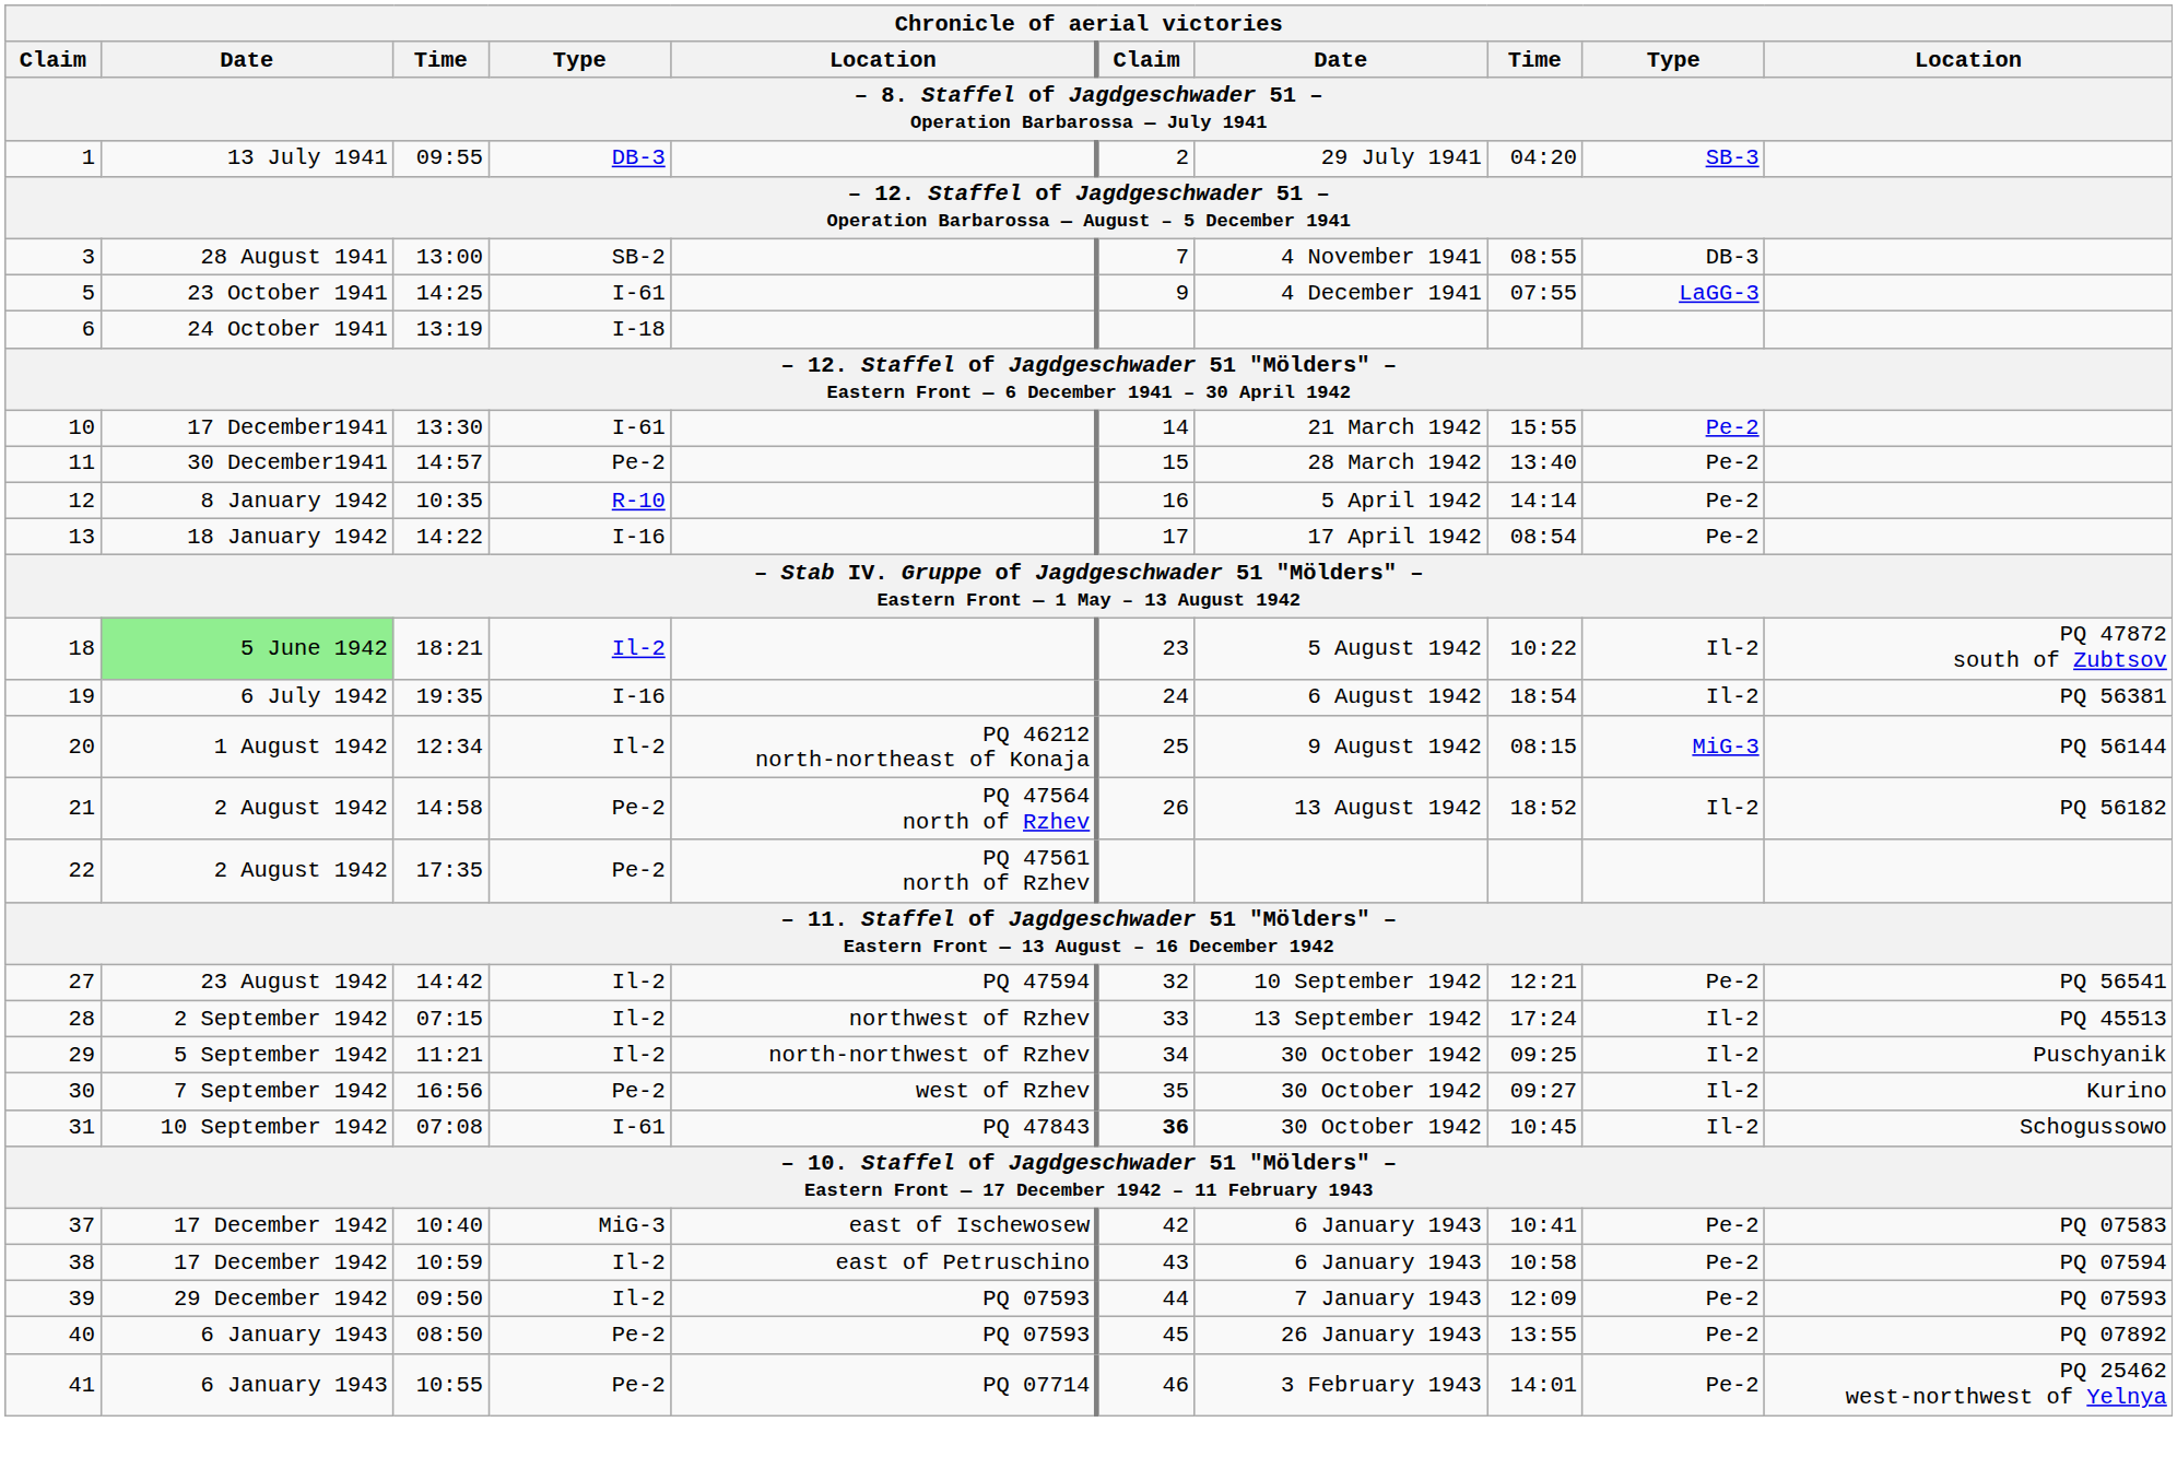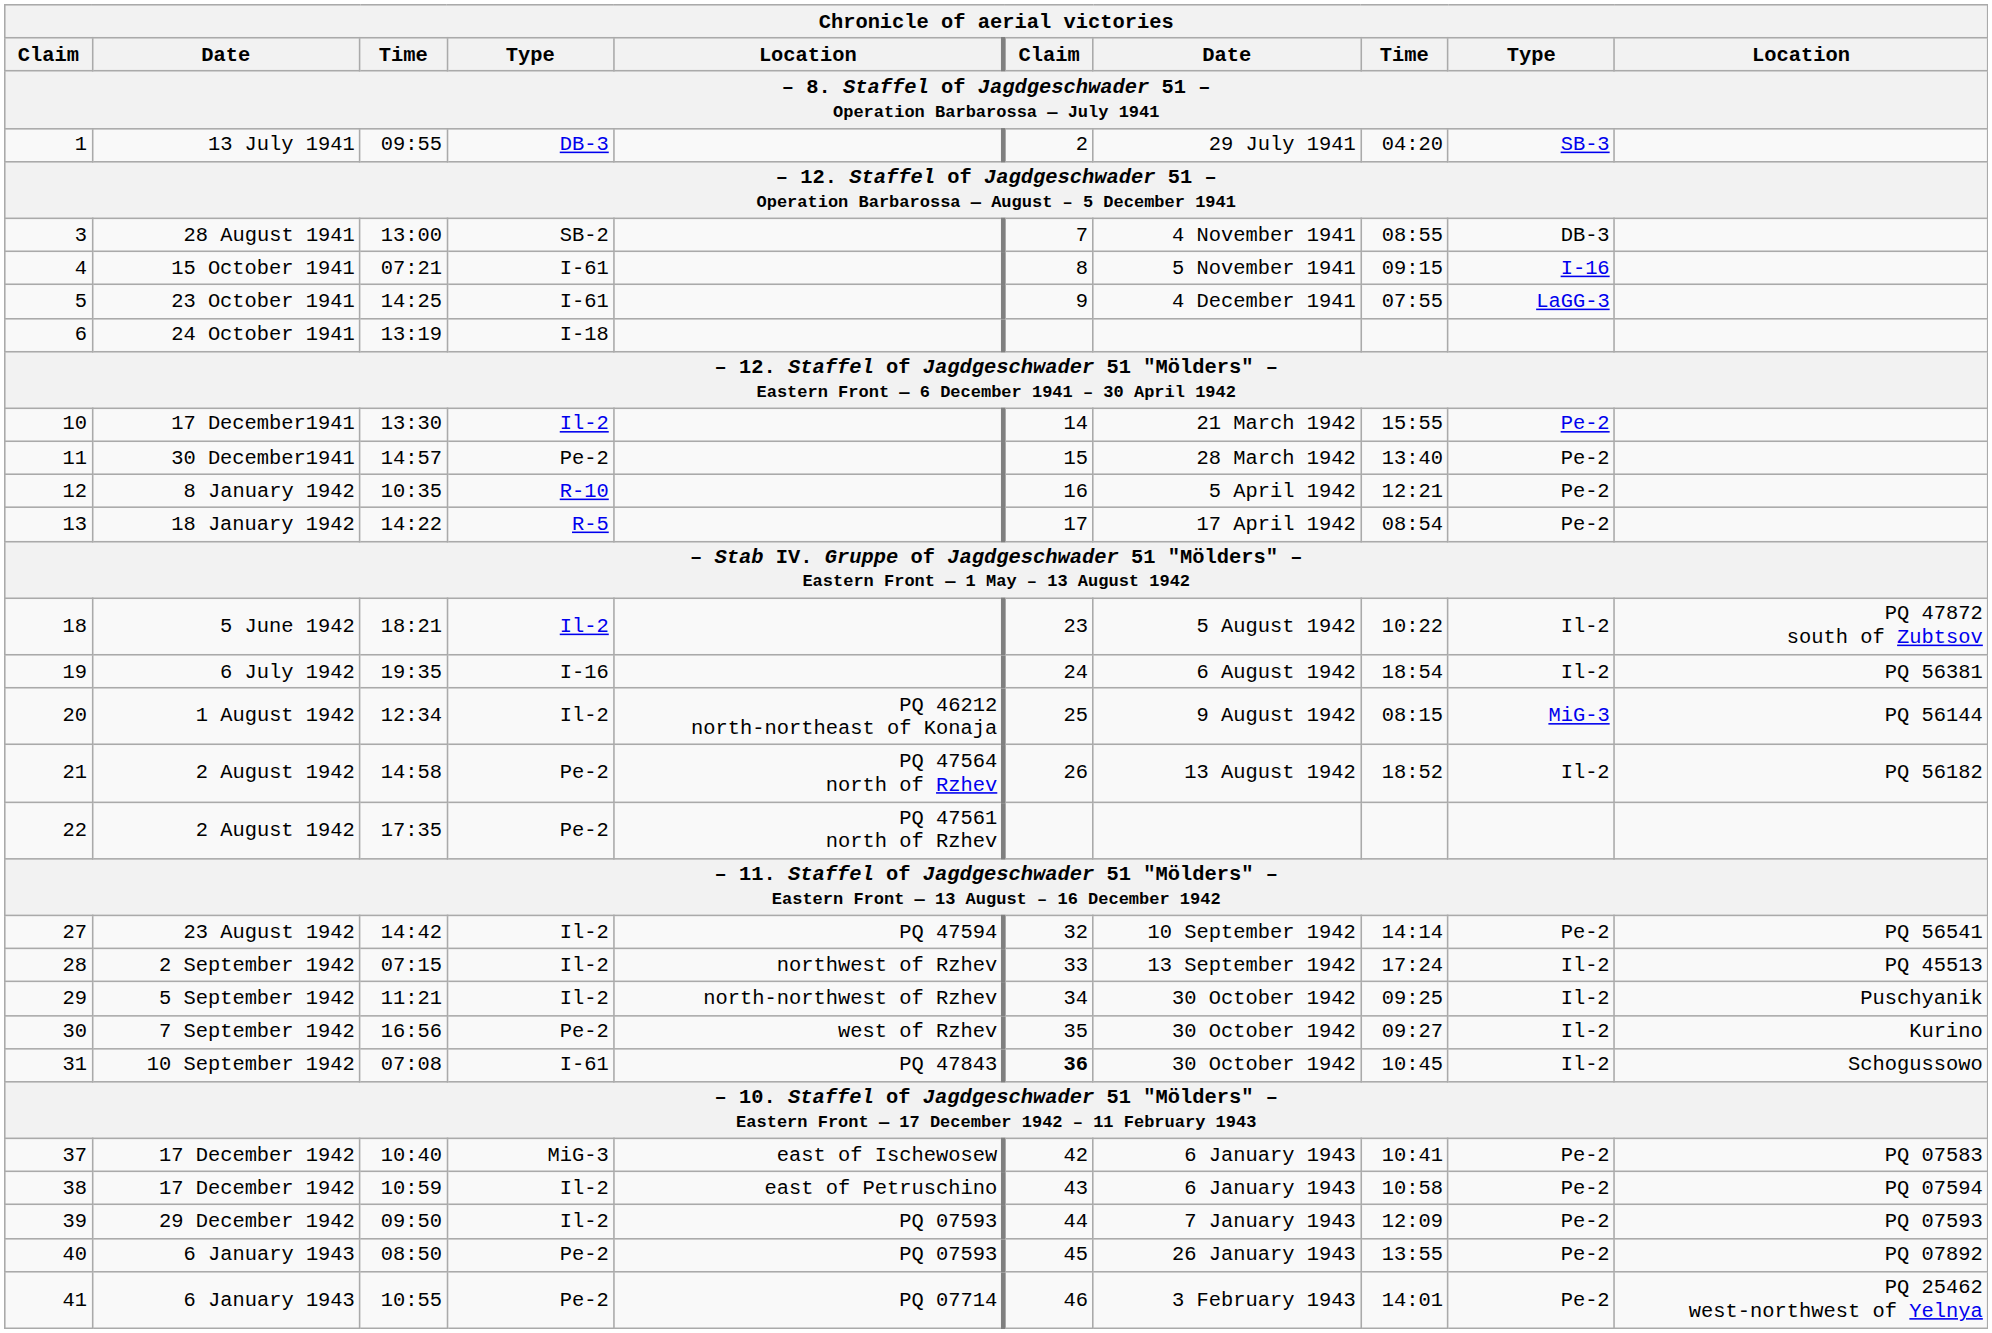 <table class="wikitable plainrowheaders collapsible" style="margin-left: auto; margin-right: auto; border: none; text-align:right; width: 100%;">
 <tr>
 <th colspan="10">Chronicle of aerial victories</th>
 </tr>
 <tr>
 <th scope="col">Claim</th>
 <th scope="col">Date</th>
 <th scope="col">Time</th>
 <th scope="col" width="100px">Type</th>
 <th scope="col">Location</th>
 <th scope="col" style="border-left: 3px solid grey;">Claim</th>
 <th scope="col">Date</th>
 <th scope="col">Time</th>
 <th scope="col" width="100px">Type</th>
 <th scope="col">Location</th>
 </tr>
 <tr>
 <th colspan="10">– 8. <em>Staffel</em> of <em>Jagdgeschwader</em> 51 –<br><small>Operation Barbarossa — July 1941</small></th>
 </tr>
 <tr>
 <td>1</td>
 <td>13 July 1941</td>
 <td>09:55</td>
 <td><a href='#'>DB-3</a></td>
 <td></td>
 <td style="border-left: 3px solid grey;">2</td>
 <td>29 July 1941</td>
 <td>04:20</td>
 <td><a href='#'>SB-3</a></td>
 <td></td>
 </tr>
 <tr>
 <th colspan="10">– 12. <em>Staffel</em> of <em>Jagdgeschwader</em> 51 –<br><small>Operation Barbarossa — August – 5 December 1941</small></th>
 </tr>
 <tr>
 <td>3</td>
 <td>28 August 1941</td>
 <td>13:00</td>
 <td>SB-2</td>
 <td></td>
 <td style="border-left: 3px solid grey;">7</td>
 <td>4 November 1941</td>
 <td>08:55</td>
 <td>DB-3</td>
 <td></td>
 </tr>
 <tr>
+<td>4</td>
+<td>15 October 1941</td>
+<td>07:21</td>
+<td>I-61</td>
+<td></td>
+<td style="border-left: 3px solid grey;">8</td>
+<td>5 November 1941</td>
+<td>09:15</td>
+<td><a href='#'>I-16</a></td>
+<td></td>
+</tr>
+<tr>
 <td>5</td>
 <td>23 October 1941</td>
 <td>14:25</td>
 <td>I-61</td>
 <td></td>
 <td style="border-left: 3px solid grey;">9</td>
 <td>4 December 1941</td>
 <td>07:55</td>
 <td><a href='#'>LaGG-3</a></td>
 <td></td>
 </tr>
 <tr>
 <td>6</td>
 <td>24 October 1941</td>
 <td>13:19</td>
 <td>I-18</td>
 <td></td>
 <td style="border-left: 3px solid grey;"></td>
 <td></td>
 <td></td>
 <td></td>
 <td></td>
 </tr>
 <tr>
 <th colspan="10">– 12. <em>Staffel</em> of <em>Jagdgeschwader</em> 51 "Mölders" –<br><small>Eastern Front — 6 December 1941 – 30 April 1942</small></th>
 </tr>
 <tr>
 <td>10</td>
 <td>17 December1941</td>
 <td>13:30</td>
-<td>I-61</td>
+<td><a href='#'>Il-2</a></td>
 <td></td>
 <td style="border-left: 3px solid grey;">14</td>
 <td>21 March 1942</td>
 <td>15:55</td>
 <td><a href='#'>Pe-2</a></td>
 <td></td>
 </tr>
 <tr>
 <td>11</td>
 <td>30 December1941</td>
 <td>14:57</td>
 <td>Pe-2</td>
 <td></td>
 <td style="border-left: 3px solid grey;">15</td>
 <td>28 March 1942</td>
 <td>13:40</td>
 <td>Pe-2</td>
 <td></td>
 </tr>
 <tr>
 <td>12</td>
 <td>8 January 1942</td>
 <td>10:35</td>
 <td><a href='#'>R-10</a></td>
 <td></td>
 <td style="border-left: 3px solid grey;">16</td>
 <td>5 April 1942</td>
-<td>14:14</td>
+<td>12:21</td>
 <td>Pe-2</td>
 <td></td>
 </tr>
 <tr>
 <td>13</td>
 <td>18 January 1942</td>
 <td>14:22</td>
-<td>I-16</td>
+<td><a href='#'>R-5</a></td>
 <td></td>
 <td style="border-left: 3px solid grey;">17</td>
 <td>17 April 1942</td>
 <td>08:54</td>
 <td>Pe-2</td>
 <td></td>
 </tr>
 <tr>
 <th colspan="10">– <em>Stab</em> IV. <em>Gruppe</em> of <em>Jagdgeschwader</em> 51 "Mölders" –<br><small>Eastern Front — 1 May – 13 August 1942</small></th>
 </tr>
 <tr>
 <td>18</td>
-<td style="background: lightgreen;">5 June 1942</td>
+<td>5 June 1942</td>
 <td>18:21</td>
 <td><a href='#'>Il-2</a></td>
 <td></td>
 <td style="border-left: 3px solid grey;">23</td>
 <td>5 August 1942</td>
 <td>10:22</td>
 <td>Il-2</td>
 <td>PQ 47872<br> south of <a href='#'>Zubtsov</a></td>
 </tr>
 <tr>
 <td>19</td>
 <td>6 July 1942</td>
 <td>19:35</td>
 <td>I-16</td>
 <td></td>
 <td style="border-left: 3px solid grey;">24</td>
 <td>6 August 1942</td>
 <td>18:54</td>
 <td>Il-2</td>
 <td>PQ 56381</td>
 </tr>
 <tr>
 <td>20</td>
 <td>1 August 1942</td>
 <td>12:34</td>
 <td>Il-2</td>
 <td>PQ 46212<br> north-northeast of Konaja</td>
 <td style="border-left: 3px solid grey;">25</td>
 <td>9 August 1942</td>
 <td>08:15</td>
 <td><a href='#'>MiG-3</a></td>
 <td>PQ 56144</td>
 </tr>
 <tr>
 <td>21</td>
 <td>2 August 1942</td>
 <td>14:58</td>
 <td>Pe-2</td>
 <td>PQ 47564<br> north of <a href='#'>Rzhev</a></td>
 <td style="border-left: 3px solid grey;">26</td>
 <td>13 August 1942</td>
 <td>18:52</td>
 <td>Il-2</td>
 <td>PQ 56182</td>
 </tr>
 <tr>
 <td>22</td>
 <td>2 August 1942</td>
 <td>17:35</td>
 <td>Pe-2</td>
 <td>PQ 47561<br> north of Rzhev</td>
 <td style="border-left: 3px solid grey;"></td>
 <td></td>
 <td></td>
 <td></td>
 <td></td>
 </tr>
 <tr>
 <th colspan="10">– 11. <em>Staffel</em> of <em>Jagdgeschwader</em> 51 "Mölders" –<br><small>Eastern Front — 13 August – 16 December 1942</small></th>
 </tr>
 <tr>
 <td>27</td>
 <td>23 August 1942</td>
 <td>14:42</td>
 <td>Il-2</td>
 <td>PQ 47594</td>
 <td style="border-left: 3px solid grey;">32</td>
 <td>10 September 1942</td>
-<td>12:21</td>
+<td>14:14</td>
 <td>Pe-2</td>
 <td>PQ 56541</td>
 </tr>
 <tr>
 <td>28</td>
 <td>2 September 1942</td>
 <td>07:15</td>
 <td>Il-2</td>
 <td>northwest of Rzhev</td>
 <td style="border-left: 3px solid grey;">33</td>
 <td>13 September 1942</td>
 <td>17:24</td>
 <td>Il-2</td>
 <td>PQ 45513</td>
 </tr>
 <tr>
 <td>29</td>
 <td>5 September 1942</td>
 <td>11:21</td>
 <td>Il-2</td>
 <td>north-northwest of Rzhev</td>
 <td style="border-left: 3px solid grey;">34</td>
 <td>30 October 1942</td>
 <td>09:25</td>
 <td>Il-2</td>
 <td>Puschyanik</td>
 </tr>
 <tr>
 <td>30</td>
 <td>7 September 1942</td>
 <td>16:56</td>
 <td>Pe-2</td>
 <td>west of Rzhev</td>
 <td style="border-left: 3px solid grey;">35</td>
 <td>30 October 1942</td>
 <td>09:27</td>
 <td>Il-2</td>
 <td>Kurino</td>
 </tr>
 <tr>
 <td>31</td>
 <td>10 September 1942</td>
 <td>07:08</td>
 <td>I-61</td>
 <td>PQ 47843</td>
 <td style="border-left: 3px solid grey;"><strong>36</strong></td>
 <td>30 October 1942</td>
 <td>10:45</td>
 <td>Il-2</td>
 <td>Schogussowo</td>
 </tr>
 <tr>
 <th colspan="10">– 10. <em>Staffel</em> of <em>Jagdgeschwader</em> 51 "Mölders" –<br><small>Eastern Front — 17 December 1942 – 11 February 1943</small></th>
 </tr>
 <tr>
 <td>37</td>
 <td>17 December 1942</td>
 <td>10:40</td>
 <td>MiG-3</td>
 <td> east of Ischewosew</td>
 <td style="border-left: 3px solid grey;">42</td>
 <td>6 January 1943</td>
 <td>10:41</td>
 <td>Pe-2</td>
 <td>PQ 07583</td>
 </tr>
 <tr>
 <td>38</td>
 <td>17 December 1942</td>
 <td>10:59</td>
 <td>Il-2</td>
 <td> east of Petruschino</td>
 <td style="border-left: 3px solid grey;">43</td>
 <td>6 January 1943</td>
 <td>10:58</td>
 <td>Pe-2</td>
 <td>PQ 07594</td>
 </tr>
 <tr>
 <td>39</td>
 <td>29 December 1942</td>
 <td>09:50</td>
 <td>Il-2</td>
 <td>PQ 07593</td>
 <td style="border-left: 3px solid grey;">44</td>
 <td>7 January 1943</td>
 <td>12:09</td>
 <td>Pe-2</td>
 <td>PQ 07593</td>
 </tr>
 <tr>
 <td>40</td>
 <td>6 January 1943</td>
 <td>08:50</td>
 <td>Pe-2</td>
 <td>PQ 07593</td>
 <td style="border-left: 3px solid grey;">45</td>
 <td>26 January 1943</td>
 <td>13:55</td>
 <td>Pe-2</td>
 <td>PQ 07892</td>
 </tr>
 <tr>
 <td>41</td>
 <td>6 January 1943</td>
 <td>10:55</td>
 <td>Pe-2</td>
 <td>PQ 07714</td>
 <td style="border-left: 3px solid grey;">46</td>
 <td>3 February 1943</td>
 <td>14:01</td>
 <td>Pe-2</td>
 <td>PQ 25462<br> west-northwest of <a href='#'>Yelnya</a></td>
 </tr>
 </table>
